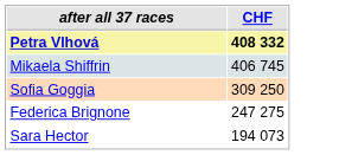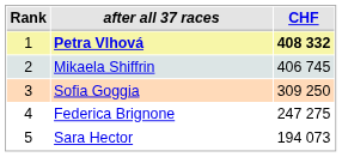 <table cellspacing="1" cellpadding="3" style="border:1px solid #aaa; font-size:86%;">
 <tr style="background:#e4e4e4;">
+<th style="border-bottom:1px solid #aaa; width:10px;">Rank</th>
 <th style="border-bottom:1px solid #aaa; width:200px; white-space:nowrap;"><em>after all 37 races</em></th>
 <th style="border-bottom:1px solid #aaa; width:50px;"><a href='#'>CHF</a></th>
 </tr>
 <tr style="background:#f7f6a8;">
+<td style="text-align:center;">1</td>
 <td> <strong><a href='#'>Petra Vlhová</a></strong></td>
 <td align="right"><strong>408 332</strong></td>
 </tr>
 <tr style="background:#dce5e5;">
+<td style="text-align:center;">2</td>
 <td> <a href='#'>Mikaela Shiffrin</a></td>
 <td align="right">406 745</td>
 </tr>
 <tr style="background:#ffdab9;">
+<td style="text-align:center;">3</td>
 <td> <a href='#'>Sofia Goggia</a></td>
 <td align="right">309 250</td>
 </tr>
 <tr>
+<td style="text-align:center;">4</td>
 <td> <a href='#'>Federica Brignone</a></td>
 <td align="right">247 275</td>
 </tr>
 <tr>
+<td style="text-align:center;">5</td>
 <td> <a href='#'>Sara Hector</a></td>
 <td align="right">194 073</td>
 </tr>
 </table>
